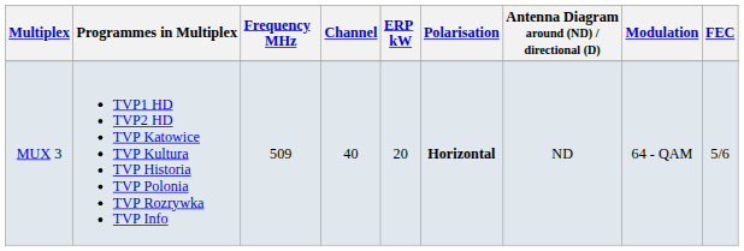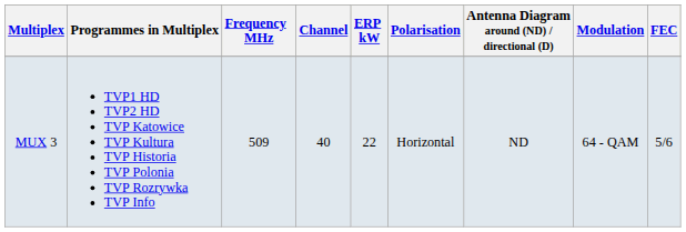 <table class="wikitable"|width="100%">
 <tr style="background:#cccc99;">
 <th><a href='#'>Multiplex</a></th>
 <th>Programmes in Multiplex</th>
 <th><a href='#'>Frequency</a>  <br><a href='#'>MHz</a></th>
 <th><a href='#'>Channel</a></th>
 <th><a href='#'>ERP</a> <br><a href='#'>kW</a></th>
 <th><a href='#'>Polarisation</a></th>
 <th>Antenna Diagram<br><small>around (ND) /<br>directional (D)</small></th>
 <th><a href='#'>Modulation</a></th>
 <th><a href='#'>FEC</a></th>
 </tr>
 <tr align="center">
 </tr>
 <tr style="background:#E0E8EE;">
 <td align="center"><a href='#'>MUX</a>  3</td>
 <td><br><ul><li><a href='#'>TVP1 HD</a></li><li><a href='#'>TVP2 HD</a></li><li><a href='#'>TVP Katowice</a></li><li><a href='#'>TVP Kultura</a></li><li><a href='#'>TVP Historia</a></li><li><a href='#'>TVP Polonia</a></li><li><a href='#'>TVP Rozrywka</a></li><li><a href='#'>TVP Info</a></li></ul></td>
 <td align="center">509</td>
 <td align="center">40</td>
-<td align="center">20</td>
-<td align="center"><strong>Horizontal</strong></td>
+<td align="center">22</td>
+<td align="center">Horizontal</td>
 <td align="center">ND</td>
 <td align="center">64 - QAM</td>
 <td align="center">5/6</td>
 </tr>
 </table>
